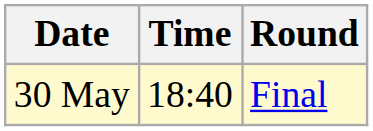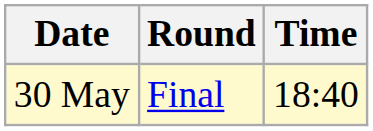 <table class="wikitable">
 <tr>
 <th>Date</th>
+<th>Round</th>
 <th>Time</th>
-<th>Round</th>
 </tr>
 <tr style="background:lemonchiffon">
 <td>30 May</td>
+<td><a href='#'>Final</a></td>
 <td>18:40</td>
-<td><a href='#'>Final</a></td>
 </tr>
 </table>
